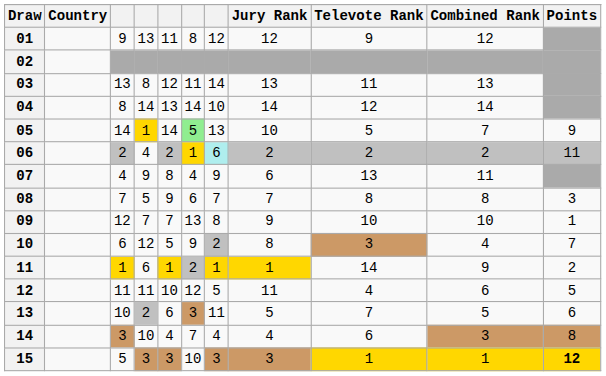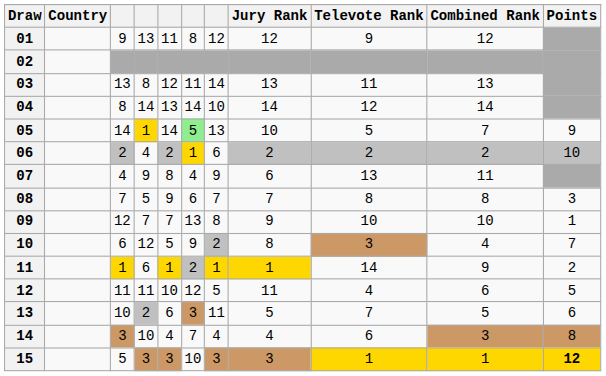 <table class="sortable wikitable collapsible plainrowheaders" style="text-align:center;">
 <tr>
 </tr>
 <tr>
 <th scope="col">Draw</th>
 <th scope="col">Country</th>
 <th scope="col"><small></small></th>
 <th scope="col"><small></small></th>
 <th scope="col"><small></small></th>
 <th scope="col"><small></small></th>
 <th scope="col"><small></small></th>
 <th scope="col">Jury Rank</th>
 <th scope="col">Televote Rank</th>
 <th scope="col">Combined Rank</th>
 <th scope="col">Points</th>
 </tr>
 <tr>
 <th scope="row" style="text-align:center;">01</th>
 <td style="text-align:left;"></td>
 <td>9</td>
 <td>13</td>
 <td>11</td>
 <td>8</td>
 <td>12</td>
 <td>12</td>
 <td>9</td>
 <td>12</td>
 <td style="background:#AAAAAA;"></td>
 </tr>
 <tr class="sortbottom">
 <th scope="row" style="text-align:center;">02</th>
 <td style="text-align:left;"></td>
 <td style="background:#AAAAAA;"></td>
 <td style="background:#AAAAAA;"></td>
 <td style="background:#AAAAAA;"></td>
 <td style="background:#AAAAAA;"></td>
 <td style="background:#AAAAAA;"></td>
 <td style="background:#AAAAAA;"></td>
 <td style="background:#AAAAAA;"></td>
 <td style="background:#AAAAAA;"></td>
 <td style="background:#AAAAAA;"></td>
 </tr>
 <tr>
 <th scope="row" style="text-align:center;">03</th>
 <td style="text-align:left;"></td>
 <td>13</td>
 <td>8</td>
 <td>12</td>
 <td>11</td>
 <td>14</td>
 <td>13</td>
 <td>11</td>
 <td>13</td>
 <td style="background:#AAAAAA;"></td>
 </tr>
 <tr>
 <th scope="row" style="text-align:center;">04</th>
 <td style="text-align:left;"></td>
 <td>8</td>
 <td>14</td>
 <td>13</td>
 <td>14</td>
 <td>10</td>
 <td>14</td>
 <td>12</td>
 <td>14</td>
 <td style="background:#AAAAAA;"></td>
 </tr>
 <tr>
 <th scope="row" style="text-align:center;">05</th>
 <td style="text-align:left;"></td>
 <td>14</td>
 <td style="background:gold;">1</td>
 <td>14</td>
 <td style="background: lightgreen;">5</td>
 <td>13</td>
 <td>10</td>
 <td>5</td>
 <td>7</td>
 <td>9</td>
 </tr>
 <tr>
 <th scope="row" style="text-align:center;">06</th>
 <td style="text-align:left;"></td>
 <td style="background:silver;">2</td>
 <td>4</td>
 <td style="background:silver;">2</td>
 <td style="background:gold;">1</td>
-<td style="background: paleturquoise;">6</td>
+<td>6</td>
 <td style="background:silver;">2</td>
 <td style="background:silver;">2</td>
 <td style="background:silver;">2</td>
-<td style="background:silver;">11</td>
+<td style="background:silver;">10</td>
 </tr>
 <tr>
 <th scope="row" style="text-align:center;">07</th>
 <td style="text-align:left;"></td>
 <td>4</td>
 <td>9</td>
 <td>8</td>
 <td>4</td>
 <td>9</td>
 <td>6</td>
 <td>13</td>
 <td>11</td>
 <td style="background:#AAAAAA;"></td>
 </tr>
 <tr>
 <th scope="row" style="text-align:center;">08</th>
 <td style="text-align:left;"></td>
 <td>7</td>
 <td>5</td>
 <td>9</td>
 <td>6</td>
 <td>7</td>
 <td>7</td>
 <td>8</td>
 <td>8</td>
 <td>3</td>
 </tr>
 <tr>
 <th scope="row" style="text-align:center;">09</th>
 <td style="text-align:left;"></td>
 <td>12</td>
 <td>7</td>
 <td>7</td>
 <td>13</td>
 <td>8</td>
 <td>9</td>
 <td>10</td>
 <td>10</td>
 <td>1</td>
 </tr>
 <tr>
 <th scope="row" style="text-align:center;">10</th>
 <td style="text-align:left;"></td>
 <td>6</td>
 <td>12</td>
 <td>5</td>
 <td>9</td>
 <td style="background:silver;">2</td>
 <td>8</td>
 <td style="background:#CC9966;">3</td>
 <td>4</td>
 <td>7</td>
 </tr>
 <tr>
 <th scope="row" style="text-align:center;">11</th>
 <td style="text-align:left;"></td>
 <td style="background:gold;">1</td>
 <td>6</td>
 <td style="background:gold;">1</td>
 <td style="background:silver;">2</td>
 <td style="background:gold;">1</td>
 <td style="background:gold;">1</td>
 <td>14</td>
 <td>9</td>
 <td>2</td>
 </tr>
 <tr>
 <th scope="row" style="text-align:center;">12</th>
 <td style="text-align:left;"></td>
 <td>11</td>
 <td>11</td>
 <td>10</td>
 <td>12</td>
 <td>5</td>
 <td>11</td>
 <td>4</td>
 <td>6</td>
 <td>5</td>
 </tr>
 <tr>
 <th scope="row" style="text-align:center;">13</th>
 <td style="text-align:left;"></td>
 <td>10</td>
 <td style="background:silver;">2</td>
 <td>6</td>
 <td style="background:#CC9966;">3</td>
 <td>11</td>
 <td>5</td>
 <td>7</td>
 <td>5</td>
 <td>6</td>
 </tr>
 <tr>
 <th scope="row" style="text-align:center;">14</th>
 <td style="text-align:left;"></td>
 <td style="background:#CC9966;">3</td>
 <td>10</td>
 <td>4</td>
 <td>7</td>
 <td>4</td>
 <td>4</td>
 <td>6</td>
 <td style="background:#CC9966;">3</td>
 <td style="background:#CC9966;">8</td>
 </tr>
 <tr>
 <th scope="row" style="text-align:center;">15</th>
 <td style="text-align:left;"></td>
 <td>5</td>
 <td style="background:#CC9966;">3</td>
 <td style="background:#CC9966;">3</td>
 <td>10</td>
 <td style="background:#CC9966;">3</td>
 <td style="background:#CC9966;">3</td>
 <td style="background:gold;">1</td>
 <td style="background:gold;">1</td>
 <td style="background:gold;"><strong>12</strong></td>
 </tr>
 </table>
